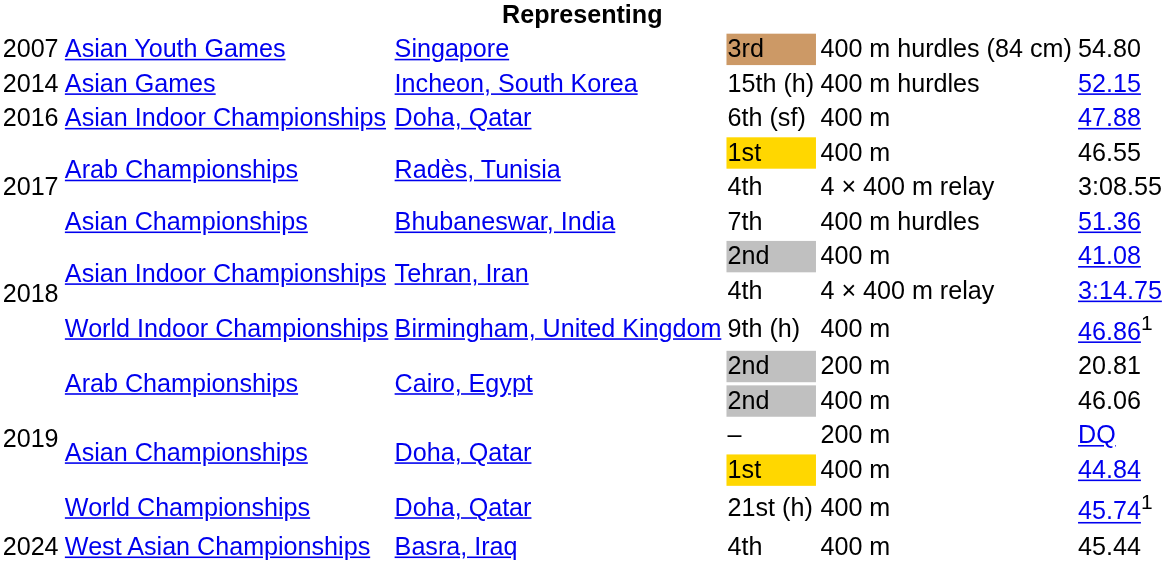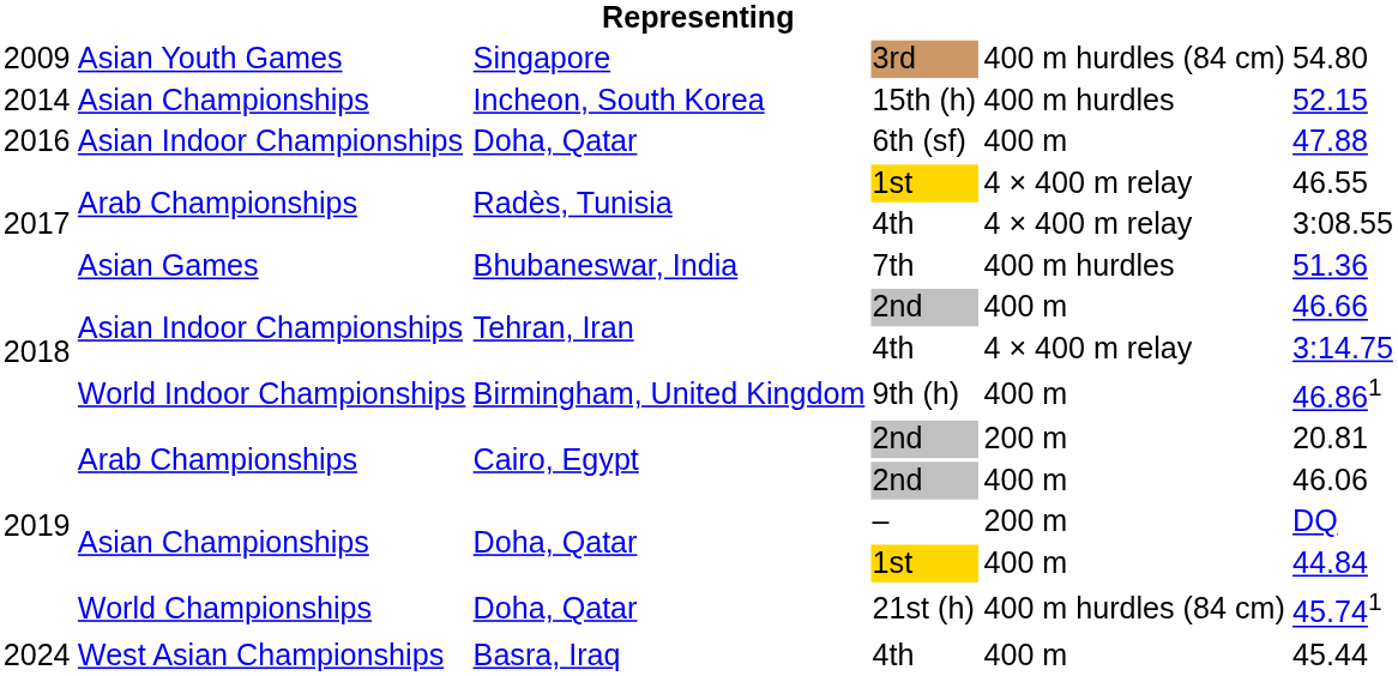 <table>
 <tr>
 <th colspan="6">Representing </th>
 </tr>
 <tr>
-<td>2007</td>
+<td>2009</td>
 <td><a href='#'>Asian Youth Games</a></td>
 <td><a href='#'>Singapore</a></td>
 <td bgcolor=cc9966>3rd</td>
 <td>400 m hurdles (84 cm)</td>
 <td>54.80</td>
 </tr>
 <tr>
 <td>2014</td>
-<td><a href='#'>Asian Games</a></td>
+<td><a href='#'>Asian Championships</a></td>
 <td><a href='#'>Incheon, South Korea</a></td>
 <td>15th (h)</td>
 <td>400 m hurdles</td>
 <td><a href='#'>52.15</a></td>
 </tr>
 <tr>
 <td>2016</td>
 <td><a href='#'>Asian Indoor Championships</a></td>
 <td><a href='#'>Doha, Qatar</a></td>
 <td>6th (sf)</td>
 <td>400 m</td>
 <td><a href='#'>47.88</a></td>
 </tr>
 <tr>
 <td rowspan=3>2017</td>
 <td rowspan=2><a href='#'>Arab Championships</a></td>
 <td rowspan=2><a href='#'>Radès, Tunisia</a></td>
 <td bgcolor=gold>1st</td>
-<td>400 m</td>
+<td>4 × 400 m relay</td>
 <td>46.55</td>
 </tr>
 <tr>
 <td>4th</td>
 <td>4 × 400 m relay</td>
 <td>3:08.55</td>
 </tr>
 <tr>
-<td><a href='#'>Asian Championships</a></td>
+<td><a href='#'>Asian Games</a></td>
 <td><a href='#'>Bhubaneswar, India</a></td>
 <td>7th</td>
 <td>400 m hurdles</td>
 <td><a href='#'>51.36</a></td>
 </tr>
 <tr>
 <td rowspan=3>2018</td>
 <td rowspan=2><a href='#'>Asian Indoor Championships</a></td>
 <td rowspan=2><a href='#'>Tehran, Iran</a></td>
 <td bgcolor=silver>2nd</td>
 <td>400 m</td>
-<td><a href='#'>41.08</a></td>
+<td><a href='#'>46.66</a></td>
 </tr>
 <tr>
 <td>4th</td>
 <td>4 × 400 m relay</td>
 <td><a href='#'>3:14.75</a></td>
 </tr>
 <tr>
 <td><a href='#'>World Indoor Championships</a></td>
 <td><a href='#'>Birmingham, United Kingdom</a></td>
 <td>9th (h)</td>
 <td>400 m</td>
 <td><a href='#'>46.86</a><sup>1</sup></td>
 </tr>
 <tr>
 <td rowspan=5>2019</td>
 <td rowspan=2><a href='#'>Arab Championships</a></td>
 <td rowspan=2><a href='#'>Cairo, Egypt</a></td>
 <td bgcolor=silver>2nd</td>
 <td>200 m</td>
 <td>20.81</td>
 </tr>
 <tr>
 <td bgcolor=silver>2nd</td>
 <td>400 m</td>
 <td>46.06</td>
 </tr>
 <tr>
 <td rowspan=2><a href='#'>Asian Championships</a></td>
 <td rowspan=2><a href='#'>Doha, Qatar</a></td>
 <td>–</td>
 <td>200 m</td>
 <td><a href='#'>DQ</a></td>
 </tr>
 <tr>
 <td bgcolor=gold>1st</td>
 <td>400 m</td>
 <td><a href='#'>44.84</a></td>
 </tr>
 <tr>
 <td><a href='#'>World Championships</a></td>
 <td><a href='#'>Doha, Qatar</a></td>
 <td>21st (h)</td>
-<td>400 m</td>
+<td>400 m hurdles (84 cm)</td>
 <td><a href='#'>45.74</a><sup>1</sup></td>
 </tr>
 <tr>
 <td>2024</td>
 <td><a href='#'>West Asian Championships</a></td>
 <td><a href='#'>Basra, Iraq</a></td>
 <td>4th</td>
 <td>400 m</td>
 <td>45.44</td>
 </tr>
 </table>
